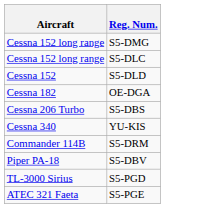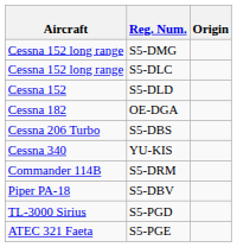 <table class="wikitable">
 <tr>
 <th><br>Aircraft</th>
 <th><br><a href='#'>Reg. Num.</a></th>
+<th><br>Origin</th>
 </tr>
 <tr>
 <td><a href='#'>Cessna 152 long range</a></td>
 <td>S5-DMG</td>
+<td></td>
 </tr>
 <tr>
 <td><a href='#'>Cessna 152 long range</a></td>
 <td>S5-DLC</td>
+<td></td>
 </tr>
 <tr>
 <td><a href='#'>Cessna 152</a></td>
 <td>S5-DLD</td>
+<td></td>
 </tr>
 <tr>
 <td><a href='#'>Cessna 182</a></td>
 <td>OE-DGA</td>
+<td></td>
 </tr>
 <tr>
 <td><a href='#'>Cessna 206 Turbo</a></td>
 <td>S5-DBS</td>
+<td></td>
 </tr>
 <tr>
 <td><a href='#'>Cessna 340</a></td>
 <td>YU-KIS</td>
+<td></td>
 </tr>
 <tr>
 <td><a href='#'>Commander 114B</a></td>
 <td>S5-DRM</td>
+<td></td>
 </tr>
 <tr>
 <td><a href='#'>Piper PA-18</a></td>
 <td>S5-DBV</td>
+<td></td>
 </tr>
 <tr>
 <td><a href='#'>TL-3000 Sirius</a></td>
 <td>S5-PGD</td>
+<td></td>
 </tr>
 <tr>
 <td><a href='#'>ATEC 321 Faeta</a></td>
 <td>S5-PGE</td>
+<td></td>
 </tr>
 </table>
